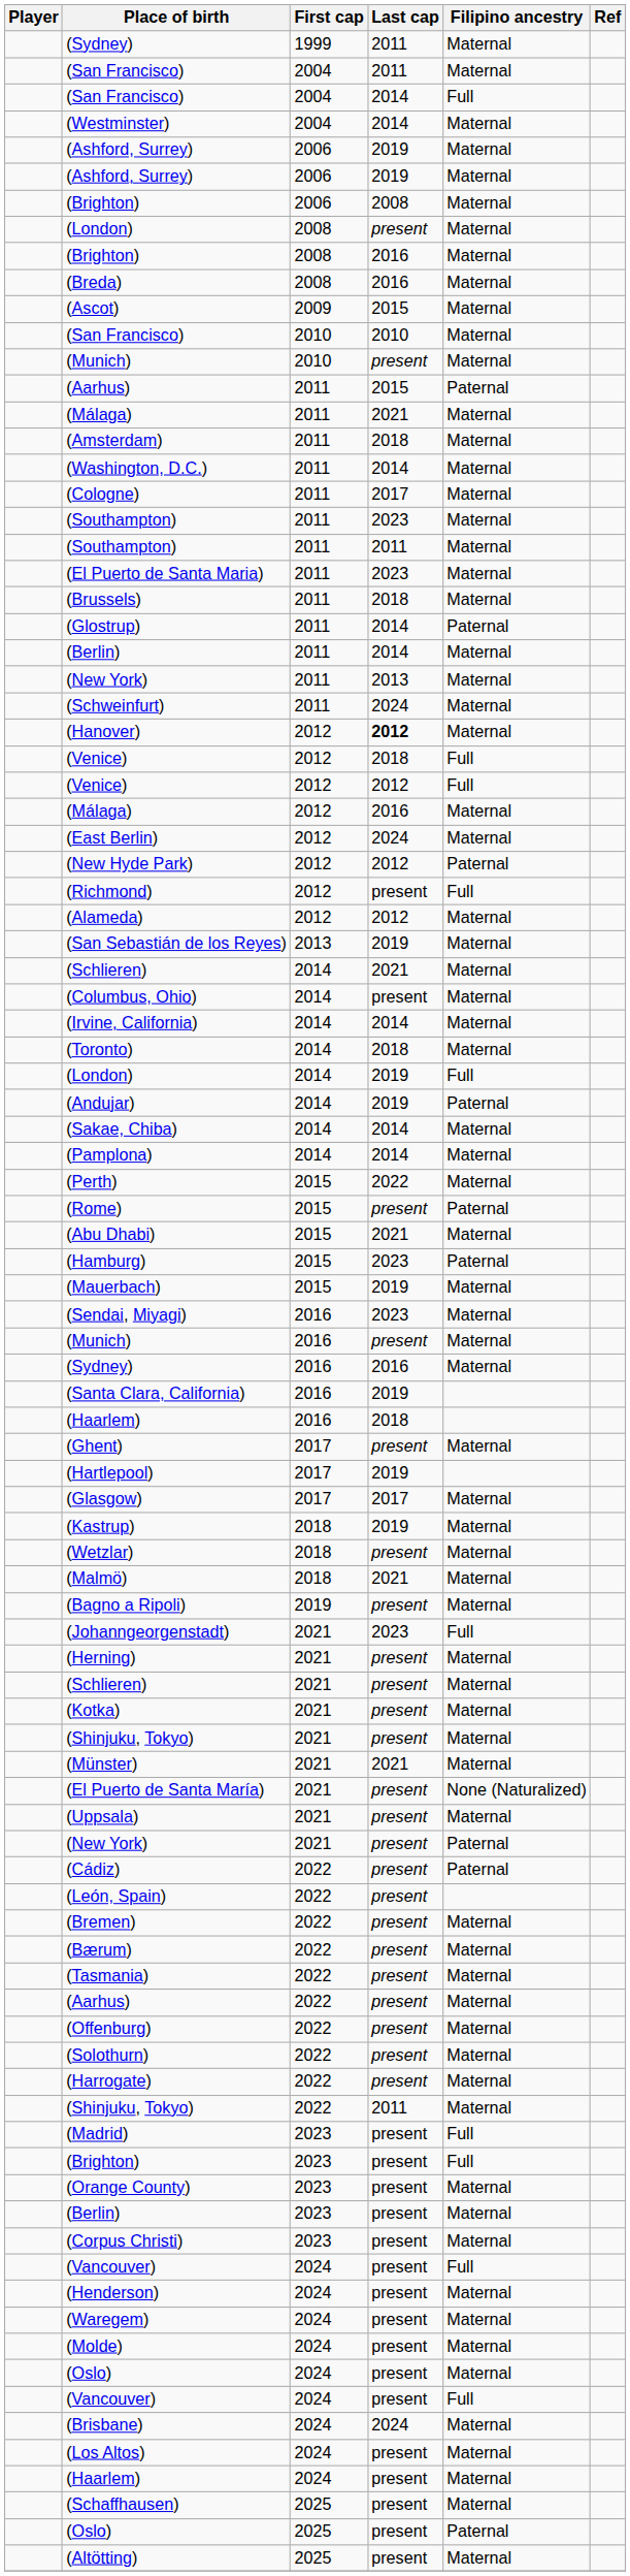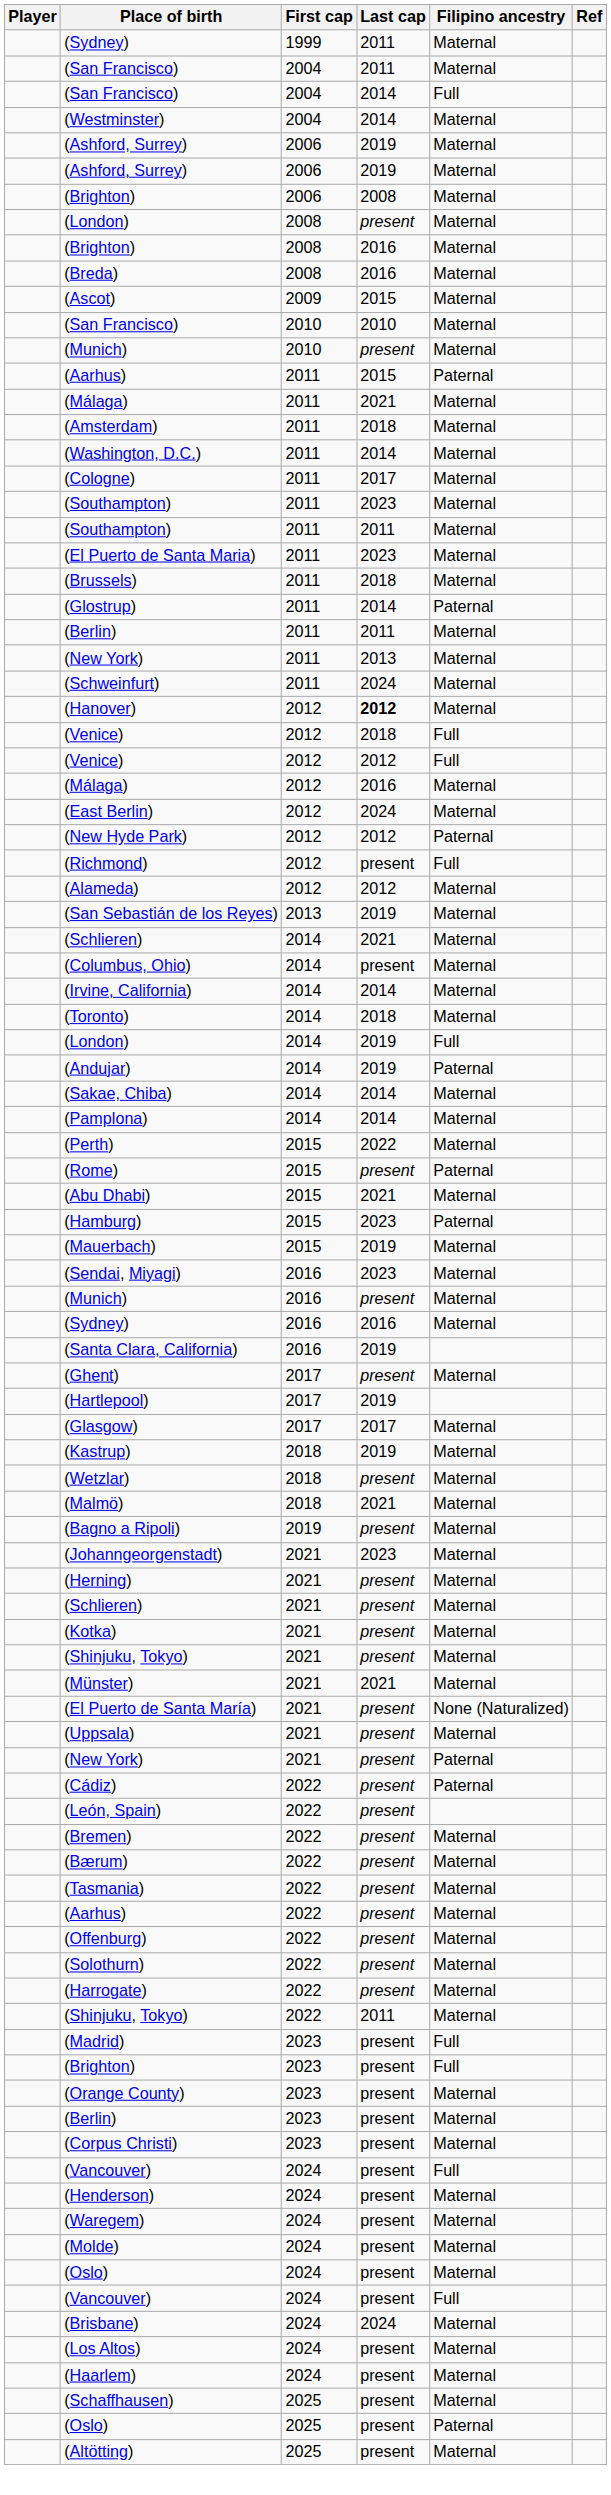 <table class="wikitable sortable">
 <tr>
 <th>Player</th>
 <th>Place of birth</th>
 <th>First cap</th>
 <th>Last cap</th>
 <th class="unsortable">Filipino ancestry</th>
 <th>Ref</th>
 </tr>
 <tr>
 <td></td>
 <td> (<a href='#'>Sydney</a>)</td>
 <td>1999</td>
 <td>2011</td>
 <td>Maternal</td>
 <td></td>
 </tr>
 <tr>
 <td></td>
 <td> (<a href='#'>San Francisco</a>)</td>
 <td>2004</td>
 <td>2011</td>
 <td>Maternal</td>
 <td></td>
 </tr>
 <tr>
 <td></td>
 <td> (<a href='#'>San Francisco</a>)</td>
 <td>2004</td>
 <td>2014</td>
 <td>Full</td>
 <td></td>
 </tr>
 <tr>
 <td></td>
 <td> (<a href='#'>Westminster</a>)</td>
 <td>2004</td>
 <td>2014</td>
 <td>Maternal</td>
 <td></td>
 </tr>
 <tr>
 <td></td>
 <td> (<a href='#'>Ashford, Surrey</a>)</td>
 <td>2006</td>
 <td>2019</td>
 <td>Maternal</td>
 <td></td>
 </tr>
 <tr>
 <td></td>
 <td> (<a href='#'>Ashford, Surrey</a>)</td>
 <td>2006</td>
 <td>2019</td>
 <td>Maternal</td>
 <td></td>
 </tr>
 <tr>
 <td></td>
 <td> (<a href='#'>Brighton</a>)</td>
 <td>2006</td>
 <td>2008</td>
 <td>Maternal</td>
 <td></td>
 </tr>
 <tr>
 <td></td>
 <td> (<a href='#'>London</a>)</td>
 <td>2008</td>
 <td><em>present</em></td>
 <td>Maternal</td>
 <td></td>
 </tr>
 <tr>
 <td></td>
 <td> (<a href='#'>Brighton</a>)</td>
 <td>2008</td>
 <td>2016</td>
 <td>Maternal</td>
 <td></td>
 </tr>
 <tr>
 <td></td>
 <td> (<a href='#'>Breda</a>)</td>
 <td>2008</td>
 <td>2016</td>
 <td>Maternal</td>
 <td></td>
 </tr>
 <tr>
 <td></td>
 <td> (<a href='#'>Ascot</a>)</td>
 <td>2009</td>
 <td>2015</td>
 <td>Maternal</td>
 <td></td>
 </tr>
 <tr>
 <td></td>
 <td> (<a href='#'>San Francisco</a>)</td>
 <td>2010</td>
 <td>2010</td>
 <td>Maternal</td>
 <td></td>
 </tr>
 <tr>
 <td></td>
 <td> (<a href='#'>Munich</a>)</td>
 <td>2010</td>
 <td><em>present</em></td>
 <td>Maternal</td>
 <td></td>
 </tr>
 <tr>
 <td></td>
 <td> (<a href='#'>Aarhus</a>)</td>
 <td>2011</td>
 <td>2015</td>
 <td>Paternal</td>
 <td></td>
 </tr>
 <tr>
 <td></td>
 <td> (<a href='#'>Málaga</a>)</td>
 <td>2011</td>
 <td>2021</td>
 <td>Maternal</td>
 <td></td>
 </tr>
 <tr>
 <td></td>
 <td> (<a href='#'>Amsterdam</a>)</td>
 <td>2011</td>
 <td>2018</td>
 <td>Maternal</td>
 <td></td>
 </tr>
 <tr>
 <td></td>
 <td> (<a href='#'>Washington, D.C.</a>)</td>
 <td>2011</td>
 <td>2014</td>
 <td>Maternal</td>
 <td></td>
 </tr>
 <tr>
 <td></td>
 <td> (<a href='#'>Cologne</a>)</td>
 <td>2011</td>
 <td>2017</td>
 <td>Maternal</td>
 <td></td>
 </tr>
 <tr>
 <td></td>
 <td> (<a href='#'>Southampton</a>)</td>
 <td>2011</td>
 <td>2023</td>
 <td>Maternal</td>
 <td></td>
 </tr>
 <tr>
 <td></td>
 <td> (<a href='#'>Southampton</a>)</td>
 <td>2011</td>
 <td>2011</td>
 <td>Maternal</td>
 <td></td>
 </tr>
 <tr>
 <td></td>
 <td> (<a href='#'>El Puerto de Santa Maria</a>)</td>
 <td>2011</td>
 <td>2023</td>
 <td>Maternal</td>
 <td></td>
 </tr>
 <tr>
 <td></td>
 <td> (<a href='#'>Brussels</a>)</td>
 <td>2011</td>
 <td>2018</td>
 <td>Maternal</td>
 <td></td>
 </tr>
 <tr>
 <td></td>
 <td> (<a href='#'>Glostrup</a>)</td>
 <td>2011</td>
 <td>2014</td>
 <td>Paternal</td>
 <td></td>
 </tr>
 <tr>
 <td></td>
 <td> (<a href='#'>Berlin</a>)</td>
 <td>2011</td>
-<td>2014</td>
+<td>2011</td>
 <td>Maternal</td>
 <td></td>
 </tr>
 <tr>
 <td></td>
 <td> (<a href='#'>New York</a>)</td>
 <td>2011</td>
 <td>2013</td>
 <td>Maternal</td>
 <td></td>
 </tr>
 <tr>
 <td></td>
 <td> (<a href='#'>Schweinfurt</a>)</td>
 <td>2011</td>
 <td>2024</td>
 <td>Maternal</td>
 <td></td>
 </tr>
 <tr>
 <td></td>
 <td> (<a href='#'>Hanover</a>)</td>
 <td>2012</td>
 <td><strong>2012</strong></td>
 <td>Maternal</td>
 <td></td>
 </tr>
 <tr>
 <td></td>
 <td> (<a href='#'>Venice</a>)</td>
 <td>2012</td>
 <td>2018</td>
 <td>Full</td>
 <td></td>
 </tr>
 <tr>
 <td></td>
 <td> (<a href='#'>Venice</a>)</td>
 <td>2012</td>
 <td>2012</td>
 <td>Full</td>
 <td></td>
 </tr>
 <tr>
 <td></td>
 <td> (<a href='#'>Málaga</a>)</td>
 <td>2012</td>
 <td>2016</td>
 <td>Maternal</td>
 <td></td>
 </tr>
 <tr>
 <td></td>
 <td> (<a href='#'>East Berlin</a>)</td>
 <td>2012</td>
 <td>2024</td>
 <td>Maternal</td>
 <td></td>
 </tr>
 <tr>
 <td></td>
 <td> (<a href='#'>New Hyde Park</a>)</td>
 <td>2012</td>
 <td>2012</td>
 <td>Paternal</td>
 <td></td>
 </tr>
 <tr>
 <td></td>
 <td> (<a href='#'>Richmond</a>)</td>
 <td>2012</td>
 <td>present</td>
 <td>Full</td>
 <td></td>
 </tr>
 <tr>
 <td></td>
 <td> (<a href='#'>Alameda</a>)</td>
 <td>2012</td>
 <td>2012</td>
 <td>Maternal</td>
 <td></td>
 </tr>
 <tr>
 <td></td>
 <td> (<a href='#'>San Sebastián de los Reyes</a>)</td>
 <td>2013</td>
 <td>2019</td>
 <td>Maternal</td>
 <td></td>
 </tr>
 <tr>
 <td></td>
 <td> (<a href='#'>Schlieren</a>)</td>
 <td>2014</td>
 <td>2021</td>
 <td>Maternal</td>
 <td></td>
 </tr>
 <tr>
 <td></td>
 <td> (<a href='#'>Columbus, Ohio</a>)</td>
 <td>2014</td>
 <td>present</td>
 <td>Maternal</td>
 <td></td>
 </tr>
 <tr>
 <td></td>
 <td> (<a href='#'>Irvine, California</a>)</td>
 <td>2014</td>
 <td>2014</td>
 <td>Maternal</td>
 <td></td>
 </tr>
 <tr>
 <td></td>
 <td> (<a href='#'>Toronto</a>)</td>
 <td>2014</td>
 <td>2018</td>
 <td>Maternal</td>
 <td></td>
 </tr>
 <tr>
 <td></td>
 <td> (<a href='#'>London</a>)</td>
 <td>2014</td>
 <td>2019</td>
 <td>Full</td>
 <td></td>
 </tr>
 <tr>
 <td></td>
 <td> (<a href='#'>Andujar</a>)</td>
 <td>2014</td>
 <td>2019</td>
 <td>Paternal</td>
 <td></td>
 </tr>
 <tr>
 <td></td>
 <td> (<a href='#'>Sakae, Chiba</a>)</td>
 <td>2014</td>
 <td>2014</td>
 <td>Maternal</td>
 <td></td>
 </tr>
 <tr>
 <td></td>
 <td> (<a href='#'>Pamplona</a>)</td>
 <td>2014</td>
 <td>2014</td>
 <td>Maternal</td>
 <td></td>
 </tr>
 <tr>
 <td></td>
 <td> (<a href='#'>Perth</a>)</td>
 <td>2015</td>
 <td>2022</td>
 <td>Maternal</td>
 <td></td>
 </tr>
 <tr>
 <td></td>
 <td> (<a href='#'>Rome</a>)</td>
 <td>2015</td>
 <td><em>present</em></td>
 <td>Paternal</td>
 <td></td>
 </tr>
 <tr>
 <td></td>
 <td> (<a href='#'>Abu Dhabi</a>)</td>
 <td>2015</td>
 <td>2021</td>
 <td>Maternal</td>
 <td></td>
 </tr>
 <tr>
 <td></td>
 <td> (<a href='#'>Hamburg</a>)</td>
 <td>2015</td>
 <td>2023</td>
 <td>Paternal</td>
 <td></td>
 </tr>
 <tr>
 <td></td>
 <td> (<a href='#'>Mauerbach</a>)</td>
 <td>2015</td>
 <td>2019</td>
 <td>Maternal</td>
 <td></td>
 </tr>
 <tr>
 <td></td>
 <td> (<a href='#'>Sendai</a>, <a href='#'>Miyagi</a>)</td>
 <td>2016</td>
 <td>2023</td>
 <td>Maternal</td>
 <td></td>
 </tr>
 <tr>
 <td></td>
 <td> (<a href='#'>Munich</a>)</td>
 <td>2016</td>
 <td><em>present</em></td>
 <td>Maternal</td>
 <td></td>
 </tr>
 <tr>
 <td></td>
 <td> (<a href='#'>Sydney</a>)</td>
 <td>2016</td>
 <td>2016</td>
 <td>Maternal</td>
 <td></td>
 </tr>
 <tr>
 <td></td>
 <td> (<a href='#'>Santa Clara, California</a>)</td>
 <td>2016</td>
 <td>2019</td>
 <td></td>
 <td></td>
 </tr>
 <tr>
 <td></td>
-<td> (<a href='#'>Haarlem</a>)</td>
-<td>2016</td>
-<td>2018</td>
-<td></td>
-<td></td>
-</tr>
-<tr>
-<td></td>
 <td> (<a href='#'>Ghent</a>)</td>
 <td>2017</td>
 <td><em>present</em></td>
 <td>Maternal</td>
 <td></td>
 </tr>
 <tr>
 <td></td>
 <td> (<a href='#'>Hartlepool</a>)</td>
 <td>2017</td>
 <td>2019</td>
 <td></td>
 <td></td>
 </tr>
 <tr>
 <td></td>
 <td> (<a href='#'>Glasgow</a>)</td>
 <td>2017</td>
 <td>2017</td>
 <td>Maternal</td>
 <td></td>
 </tr>
 <tr>
 <td></td>
 <td> (<a href='#'>Kastrup</a>)</td>
 <td>2018</td>
 <td>2019</td>
 <td>Maternal</td>
 <td></td>
 </tr>
 <tr>
 <td></td>
 <td> (<a href='#'>Wetzlar</a>)</td>
 <td>2018</td>
 <td><em>present</em></td>
 <td>Maternal</td>
 <td></td>
 </tr>
 <tr>
 <td></td>
 <td> (<a href='#'>Malmö</a>)</td>
 <td>2018</td>
 <td>2021</td>
 <td>Maternal</td>
 <td></td>
 </tr>
 <tr>
 <td></td>
 <td> (<a href='#'>Bagno a Ripoli</a>)</td>
 <td>2019</td>
 <td><em>present</em></td>
 <td>Maternal</td>
 <td></td>
 </tr>
 <tr>
 <td></td>
 <td> (<a href='#'>Johanngeorgenstadt</a>)</td>
 <td>2021</td>
 <td>2023</td>
-<td>Full</td>
+<td>Maternal</td>
 <td></td>
 </tr>
 <tr>
 <td></td>
 <td> (<a href='#'>Herning</a>)</td>
 <td>2021</td>
 <td><em>present</em></td>
 <td>Maternal</td>
 <td></td>
 </tr>
 <tr>
 <td></td>
 <td> (<a href='#'>Schlieren</a>)</td>
 <td>2021</td>
 <td><em>present</em></td>
 <td>Maternal</td>
 <td></td>
 </tr>
 <tr>
 <td></td>
 <td> (<a href='#'>Kotka</a>)</td>
 <td>2021</td>
 <td><em>present</em></td>
 <td>Maternal</td>
 <td></td>
 </tr>
 <tr>
 <td></td>
 <td> (<a href='#'>Shinjuku</a>, <a href='#'>Tokyo</a>)</td>
 <td>2021</td>
 <td><em>present</em></td>
 <td>Maternal</td>
 <td></td>
 </tr>
 <tr>
 <td></td>
 <td> (<a href='#'>Münster</a>)</td>
 <td>2021</td>
 <td>2021</td>
 <td>Maternal</td>
 <td></td>
 </tr>
 <tr>
 <td></td>
 <td> (<a href='#'>El Puerto de Santa María</a>)</td>
 <td>2021</td>
 <td><em>present</em></td>
 <td>None (Naturalized)</td>
 <td></td>
 </tr>
 <tr>
 <td></td>
 <td> (<a href='#'>Uppsala</a>)</td>
 <td>2021</td>
 <td><em>present</em></td>
 <td>Maternal</td>
 <td></td>
 </tr>
 <tr>
 <td></td>
 <td> (<a href='#'>New York</a>)</td>
 <td>2021</td>
 <td><em>present</em></td>
 <td>Paternal</td>
 <td></td>
 </tr>
 <tr>
 <td></td>
 <td> (<a href='#'>Cádiz</a>)</td>
 <td>2022</td>
 <td><em>present</em></td>
 <td>Paternal</td>
 <td></td>
 </tr>
 <tr>
 <td></td>
 <td> (<a href='#'>León, Spain</a>)</td>
 <td>2022</td>
 <td><em>present</em></td>
 <td></td>
 <td></td>
 </tr>
 <tr>
 <td></td>
 <td> (<a href='#'>Bremen</a>)</td>
 <td>2022</td>
 <td><em>present</em></td>
 <td>Maternal</td>
 <td></td>
 </tr>
 <tr>
 <td></td>
 <td> (<a href='#'>Bærum</a>)</td>
 <td>2022</td>
 <td><em>present</em></td>
 <td>Maternal</td>
 <td></td>
 </tr>
 <tr>
 <td></td>
 <td> (<a href='#'>Tasmania</a>)</td>
 <td>2022</td>
 <td><em>present</em></td>
 <td>Maternal</td>
 <td></td>
 </tr>
 <tr>
 <td></td>
 <td> (<a href='#'>Aarhus</a>)</td>
 <td>2022</td>
 <td><em>present</em></td>
 <td>Maternal</td>
 <td></td>
 </tr>
 <tr>
 <td></td>
 <td> (<a href='#'>Offenburg</a>)</td>
 <td>2022</td>
 <td><em>present</em></td>
 <td>Maternal</td>
 <td></td>
 </tr>
 <tr>
 <td></td>
 <td> (<a href='#'>Solothurn</a>)</td>
 <td>2022</td>
 <td><em>present</em></td>
 <td>Maternal</td>
 <td></td>
 </tr>
 <tr>
 <td></td>
 <td> (<a href='#'>Harrogate</a>)</td>
 <td>2022</td>
 <td><em>present</em></td>
 <td>Maternal</td>
 <td></td>
 </tr>
 <tr>
 <td></td>
 <td> (<a href='#'>Shinjuku</a>, <a href='#'>Tokyo</a>)</td>
 <td>2022</td>
 <td>2011</td>
 <td>Maternal</td>
 <td></td>
 </tr>
 <tr>
 <td></td>
 <td> (<a href='#'>Madrid</a>)</td>
 <td>2023</td>
 <td>present</td>
 <td>Full</td>
 <td></td>
 </tr>
 <tr>
 <td></td>
 <td> (<a href='#'>Brighton</a>)</td>
 <td>2023</td>
 <td>present</td>
 <td>Full</td>
 <td></td>
 </tr>
 <tr>
 <td></td>
 <td> (<a href='#'>Orange County</a>)</td>
 <td>2023</td>
 <td>present</td>
 <td>Maternal</td>
 <td></td>
 </tr>
 <tr>
 <td></td>
 <td> (<a href='#'>Berlin</a>)</td>
 <td>2023</td>
 <td>present</td>
 <td>Maternal</td>
 <td></td>
 </tr>
 <tr>
 <td></td>
 <td> (<a href='#'>Corpus Christi</a>)</td>
 <td>2023</td>
 <td>present</td>
 <td>Maternal</td>
 <td></td>
 </tr>
 <tr>
 <td></td>
 <td> (<a href='#'>Vancouver</a>)</td>
 <td>2024</td>
 <td>present</td>
 <td>Full</td>
 <td></td>
 </tr>
 <tr>
 <td></td>
 <td> (<a href='#'>Henderson</a>)</td>
 <td>2024</td>
 <td>present</td>
 <td>Maternal</td>
 <td></td>
 </tr>
 <tr>
 <td></td>
 <td> (<a href='#'>Waregem</a>)</td>
 <td>2024</td>
 <td>present</td>
 <td>Maternal</td>
 <td></td>
 </tr>
 <tr>
 <td></td>
 <td> (<a href='#'>Molde</a>)</td>
 <td>2024</td>
 <td>present</td>
 <td>Maternal</td>
 <td></td>
 </tr>
 <tr>
 <td></td>
 <td> (<a href='#'>Oslo</a>)</td>
 <td>2024</td>
 <td>present</td>
 <td>Maternal</td>
 <td></td>
 </tr>
 <tr>
 <td></td>
 <td> (<a href='#'>Vancouver</a>)</td>
 <td>2024</td>
 <td>present</td>
 <td>Full</td>
 <td></td>
 </tr>
 <tr>
 <td></td>
 <td> (<a href='#'>Brisbane</a>)</td>
 <td>2024</td>
 <td>2024</td>
 <td>Maternal</td>
 <td></td>
 </tr>
 <tr>
 <td></td>
 <td> (<a href='#'>Los Altos</a>)</td>
 <td>2024</td>
 <td>present</td>
 <td>Maternal</td>
 <td></td>
 </tr>
 <tr>
 <td></td>
 <td> (<a href='#'>Haarlem</a>)</td>
 <td>2024</td>
 <td>present</td>
 <td>Maternal</td>
 <td></td>
 </tr>
 <tr>
 <td></td>
 <td> (<a href='#'>Schaffhausen</a>)</td>
 <td>2025</td>
 <td>present</td>
 <td>Maternal</td>
 <td></td>
 </tr>
 <tr>
 <td></td>
 <td> (<a href='#'>Oslo</a>)</td>
 <td>2025</td>
 <td>present</td>
 <td>Paternal</td>
 <td></td>
 </tr>
 <tr>
 <td></td>
 <td> (<a href='#'>Altötting</a>)</td>
 <td>2025</td>
 <td>present</td>
 <td>Maternal</td>
 <td></td>
 </tr>
 <tr>
 </tr>
 </table>
